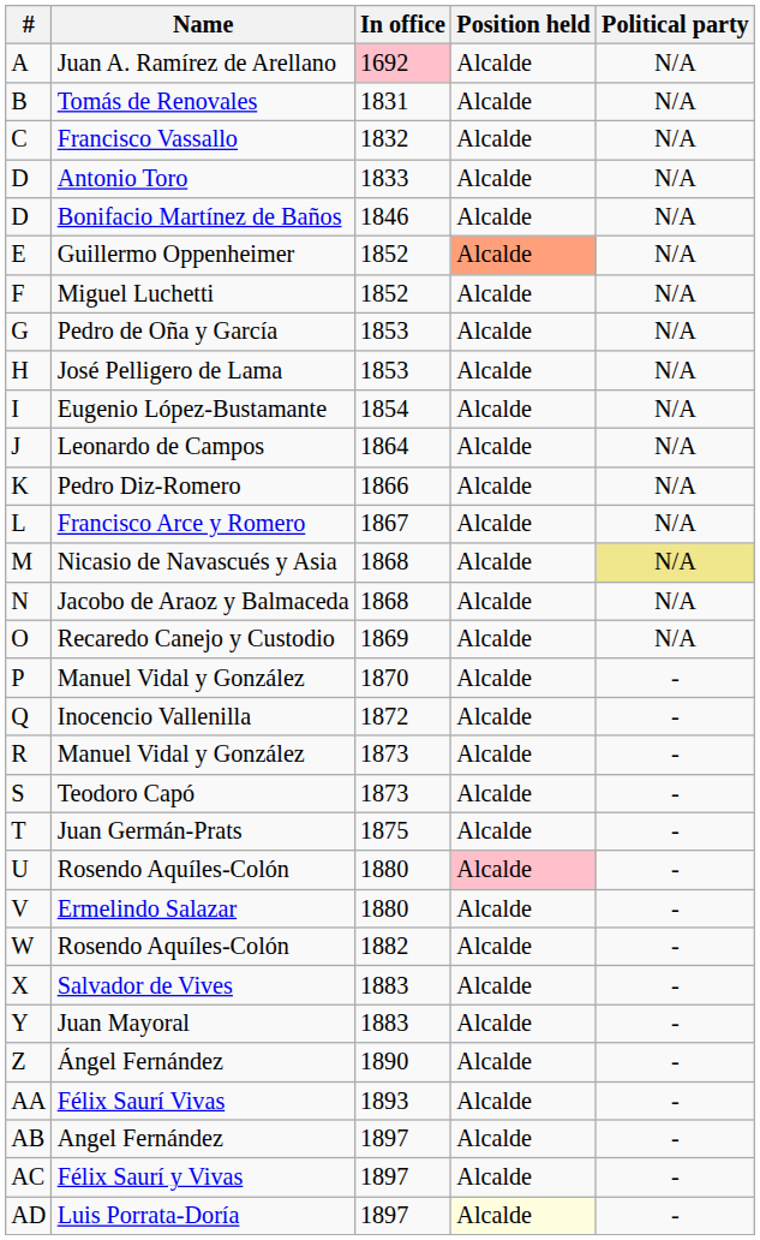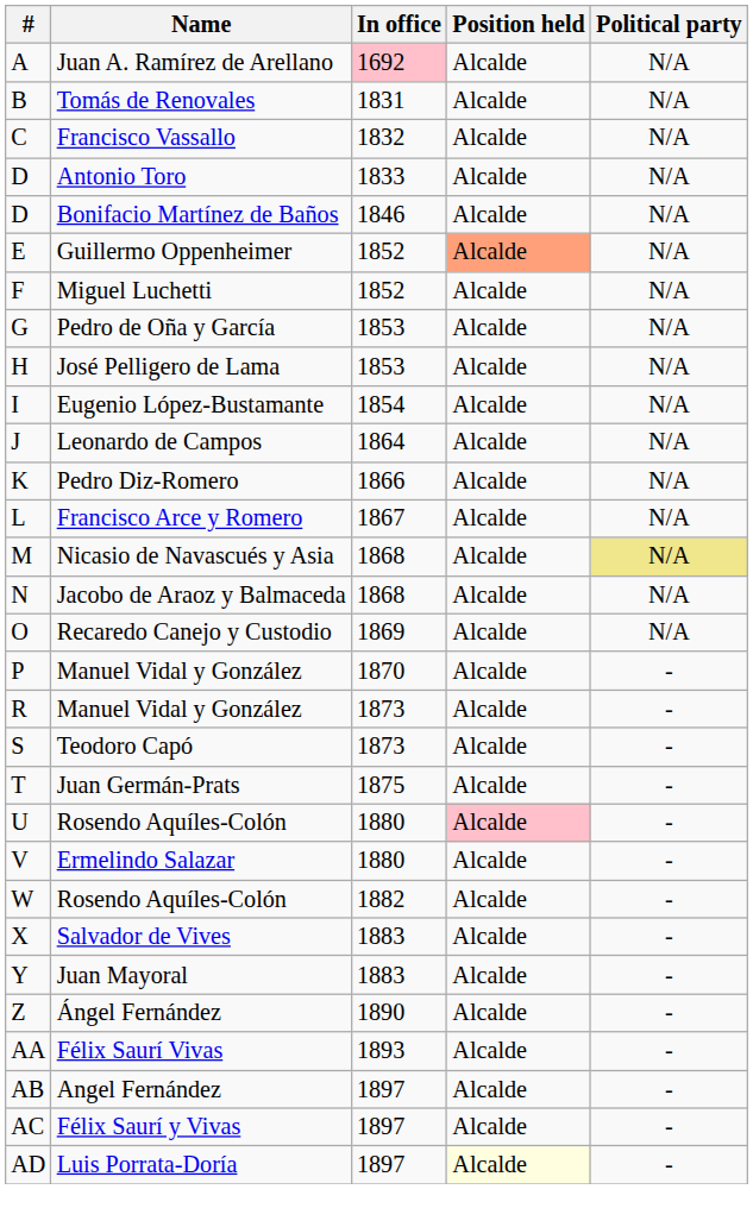 <table class="wikitable">
 <tr>
 <th>#</th>
 <th>Name</th>
 <th>In office</th>
 <th>Position held</th>
 <th>Political party</th>
 </tr>
 <tr>
 <td>A</td>
 <td>Juan A. Ramírez de Arellano</td>
 <td style="background: pink;">1692</td>
 <td>Alcalde</td>
 <td align=center>N/A</td>
 </tr>
 <tr>
 <td>B</td>
 <td><a href='#'>Tomás de Renovales</a></td>
 <td>1831</td>
 <td>Alcalde</td>
 <td align=center>N/A</td>
 </tr>
 <tr>
 <td>C</td>
 <td><a href='#'>Francisco Vassallo</a></td>
 <td>1832</td>
 <td>Alcalde</td>
 <td align=center>N/A</td>
 </tr>
 <tr>
 <td>D</td>
 <td><a href='#'>Antonio Toro</a></td>
 <td>1833</td>
 <td>Alcalde</td>
 <td align=center>N/A</td>
 </tr>
 <tr>
 <td>D</td>
 <td><a href='#'>Bonifacio Martínez de Baños</a></td>
 <td>1846</td>
 <td>Alcalde</td>
 <td align=center>N/A</td>
 </tr>
 <tr>
 <td>E</td>
 <td>Guillermo Oppenheimer</td>
 <td>1852</td>
 <td style="background: lightsalmon;">Alcalde</td>
 <td align=center>N/A</td>
 </tr>
 <tr>
 <td>F</td>
 <td>Miguel Luchetti</td>
 <td>1852</td>
 <td>Alcalde</td>
 <td align=center>N/A</td>
 </tr>
 <tr>
 <td>G</td>
 <td>Pedro de Oña y García</td>
 <td>1853</td>
 <td>Alcalde</td>
 <td align=center>N/A</td>
 </tr>
 <tr>
 <td>H</td>
 <td>José Pelligero de Lama</td>
 <td>1853</td>
 <td>Alcalde</td>
 <td align=center>N/A</td>
 </tr>
 <tr>
 <td>I</td>
 <td>Eugenio López-Bustamante</td>
 <td>1854</td>
 <td>Alcalde</td>
 <td align=center>N/A</td>
 </tr>
 <tr>
 <td>J</td>
 <td>Leonardo de Campos</td>
 <td>1864</td>
 <td>Alcalde</td>
 <td align=center>N/A</td>
 </tr>
 <tr>
 <td>K</td>
 <td>Pedro Diz-Romero</td>
 <td>1866</td>
 <td>Alcalde</td>
 <td align=center>N/A</td>
 </tr>
 <tr>
 <td>L</td>
 <td><a href='#'>Francisco Arce y Romero</a></td>
 <td>1867</td>
 <td>Alcalde</td>
 <td align=center>N/A</td>
 </tr>
 <tr>
 <td>M</td>
 <td>Nicasio de Navascués y Asia</td>
 <td>1868</td>
 <td>Alcalde</td>
 <td align=center style="background: khaki;">N/A</td>
 </tr>
 <tr>
 <td>N</td>
 <td>Jacobo de Araoz y Balmaceda</td>
 <td>1868</td>
 <td>Alcalde</td>
 <td align=center>N/A</td>
 </tr>
 <tr>
 <td>O</td>
 <td>Recaredo Canejo y Custodio</td>
 <td>1869</td>
 <td>Alcalde</td>
 <td align=center>N/A</td>
 </tr>
 <tr>
 <td>P</td>
 <td>Manuel Vidal y González</td>
 <td>1870</td>
 <td>Alcalde</td>
 <td align=center>-</td>
 </tr>
 <tr>
-<td>Q</td>
-<td>Inocencio Vallenilla</td>
-<td>1872</td>
-<td>Alcalde</td>
-<td align=center>-</td>
-</tr>
-<tr>
 <td>R</td>
 <td>Manuel Vidal y González</td>
 <td>1873</td>
 <td>Alcalde</td>
 <td align=center>-</td>
 </tr>
 <tr>
 <td>S</td>
 <td>Teodoro Capó</td>
 <td>1873</td>
 <td>Alcalde</td>
 <td align=center>-</td>
 </tr>
 <tr>
 <td>T</td>
 <td>Juan Germán-Prats</td>
 <td>1875</td>
 <td>Alcalde</td>
 <td align=center>-</td>
 </tr>
 <tr>
 <td>U</td>
 <td>Rosendo Aquíles-Colón</td>
 <td>1880</td>
 <td style="background: pink;">Alcalde</td>
 <td align=center>-</td>
 </tr>
 <tr>
 <td>V</td>
 <td><a href='#'>Ermelindo Salazar</a></td>
 <td>1880</td>
 <td>Alcalde</td>
 <td align=center>-</td>
 </tr>
 <tr>
 <td>W</td>
 <td>Rosendo Aquíles-Colón</td>
 <td>1882</td>
 <td>Alcalde</td>
 <td align=center>-</td>
 </tr>
 <tr>
 <td>X</td>
 <td><a href='#'>Salvador de Vives</a></td>
 <td>1883</td>
 <td>Alcalde</td>
 <td align=center>-</td>
 </tr>
 <tr>
 <td>Y</td>
 <td>Juan Mayoral</td>
 <td>1883</td>
 <td>Alcalde</td>
 <td align=center>-</td>
 </tr>
 <tr>
 <td>Z</td>
 <td>Ángel Fernández</td>
 <td>1890</td>
 <td>Alcalde</td>
 <td align=center>-</td>
 </tr>
 <tr>
 <td>AA</td>
 <td><a href='#'>Félix Saurí Vivas</a></td>
 <td>1893</td>
 <td>Alcalde</td>
 <td align=center>-</td>
 </tr>
 <tr>
 <td>AB</td>
 <td>Angel Fernández</td>
 <td>1897</td>
 <td>Alcalde</td>
 <td align=center>-</td>
 </tr>
 <tr>
 <td>AC</td>
 <td><a href='#'>Félix Saurí y Vivas</a></td>
 <td>1897</td>
 <td>Alcalde</td>
 <td align=center>-</td>
 </tr>
 <tr>
 <td>AD</td>
 <td><a href='#'>Luis Porrata-Doría</a></td>
 <td>1897</td>
 <td style="background: lightyellow;">Alcalde</td>
 <td align=center>-</td>
 </tr>
 <tr>
 </tr>
 </table>
